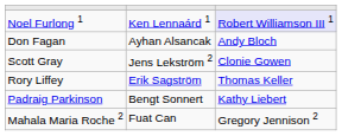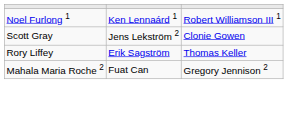 <table class="wikitable">
 <tr>
 <th style="background: #E9E9E9;"></th>
 <th style="background: #E9E9E9;"></th>
 <th style="background: #E9E9E9;"></th>
 </tr>
 <tr>
 <td><a href='#'>Noel Furlong</a> <sup>1</sup></td>
 <td><a href='#'>Ken Lennaárd</a> <sup>1</sup></td>
-<td style="background: lavender;"><a href='#'>Robert Williamson III</a> <sup>1</sup></td>
-</tr>
-<tr>
-<td>Don Fagan</td>
-<td>Ayhan Alsancak</td>
-<td><a href='#'>Andy Bloch</a></td>
+<td><a href='#'>Robert Williamson III</a> <sup>1</sup></td>
 </tr>
 <tr>
 <td>Scott Gray</td>
 <td>Jens Lekström <sup>2</sup></td>
 <td><a href='#'>Clonie Gowen</a></td>
 </tr>
 <tr>
 <td>Rory Liffey</td>
 <td><a href='#'>Erik Sagström</a></td>
 <td><a href='#'>Thomas Keller</a></td>
 </tr>
 <tr>
-<td><a href='#'>Padraig Parkinson</a></td>
-<td>Bengt Sonnert</td>
-<td><a href='#'>Kathy Liebert</a></td>
-</tr>
-<tr>
 <td>Mahala Maria Roche <sup>2</sup></td>
 <td>Fuat Can</td>
 <td>Gregory Jennison <sup>2</sup></td>
 </tr>
 </table>
